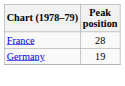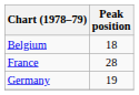 <table class="wikitable sortable">
 <tr>
 <th align="left">Chart (1978–79)</th>
 <th align="left">Peak<br>position</th>
+</tr>
+<tr>
+<td align="left"><a href='#'>Belgium</a></td>
+<td align="center">18</td>
 </tr>
 <tr>
 <td align="left"><a href='#'>France</a></td>
 <td align="center">28</td>
 </tr>
 <tr>
 <td align="left"><a href='#'>Germany</a></td>
 <td align="center">19</td>
 </tr>
 <tr>
 </tr>
 </table>
